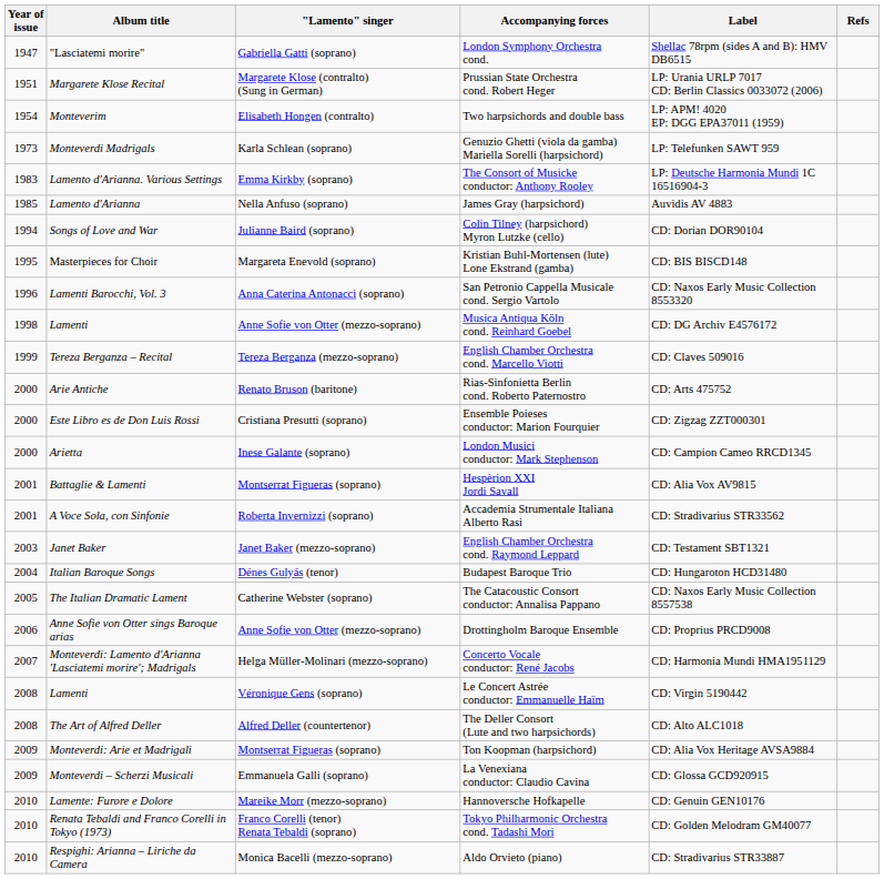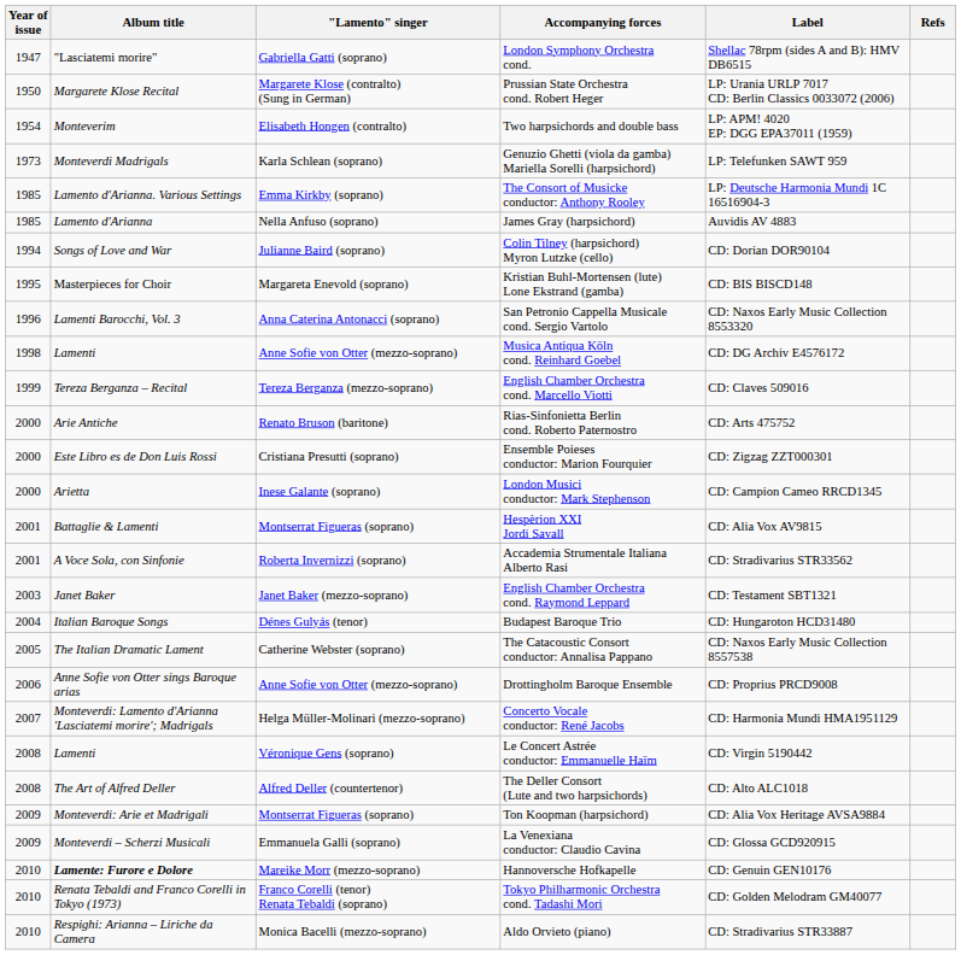 <table class="wikitable">
 <tr>
 <th width= "50">Year of issue</th>
 <th width= "250">Album title</th>
 <th width ="300">"Lamento" singer</th>
 <th width= "250">Accompanying forces</th>
 <th width= "250">Label</th>
 <th width= "50">Refs</th>
 </tr>
 <tr>
 <td align= "center">1947</td>
 <td>"Lasciatemi morire"</td>
 <td><a href='#'>Gabriella Gatti</a> (soprano)</td>
 <td><a href='#'>London Symphony Orchestra</a><br>cond. </td>
 <td><a href='#'>Shellac</a> 78rpm (sides A and B): HMV DB6515</td>
 <td></td>
 </tr>
 <tr>
-<td align= "center">1951</td>
+<td align= "center">1950</td>
 <td><em>Margarete Klose Recital</em></td>
 <td><a href='#'>Margarete Klose</a> (contralto)<br>(Sung in German)</td>
 <td>Prussian State Orchestra<br>cond. Robert Heger</td>
 <td>LP: Urania URLP 7017<br>CD: Berlin Classics 0033072 (2006)</td>
 <td></td>
 </tr>
 <tr>
 <td align= "center">1954</td>
 <td><em>Monteverim</em></td>
 <td><a href='#'>Elisabeth Hongen</a> (contralto)</td>
 <td>Two harpsichords and double bass</td>
 <td>LP: APM! 4020<br>EP: DGG EPA37011 (1959)</td>
 <td></td>
 </tr>
 <tr>
 <td align= "center">1973</td>
 <td><em>Monteverdi Madrigals</em></td>
 <td>Karla Schlean (soprano)</td>
 <td>Genuzio Ghetti (viola da gamba)<br>Mariella Sorelli (harpsichord)</td>
 <td>LP: Telefunken SAWT 959</td>
 <td></td>
 </tr>
 <tr>
-<td align= "center">1983</td>
+<td align= "center">1985</td>
 <td><em>Lamento d'Arianna. Various Settings</em></td>
 <td><a href='#'>Emma Kirkby</a> (soprano)</td>
 <td><a href='#'>The Consort of Musicke</a><br>conductor: <a href='#'>Anthony Rooley</a></td>
 <td>LP: <a href='#'>Deutsche Harmonia Mundi</a> 1C 16516904-3</td>
 <td></td>
 </tr>
 <tr>
 <td align= "center">1985</td>
 <td><em>Lamento d'Arianna</em></td>
 <td>Nella Anfuso (soprano)</td>
 <td>James Gray (harpsichord)</td>
 <td>Auvidis AV 4883</td>
 <td></td>
 </tr>
 <tr>
 <td align= "center">1994</td>
 <td><em>Songs of Love and War</em></td>
 <td><a href='#'>Julianne Baird</a> (soprano)</td>
 <td><a href='#'>Colin Tilney</a> (harpsichord)<br>Myron Lutzke (cello)</td>
 <td>CD: Dorian DOR90104</td>
 <td></td>
 </tr>
 <tr>
 <td align= "center">1995</td>
 <td>Masterpieces for Choir</td>
 <td>Margareta Enevold (soprano)</td>
 <td>Kristian Buhl-Mortensen (lute)<br>Lone Ekstrand (gamba)</td>
 <td>CD: BIS BISCD148</td>
 <td></td>
 </tr>
 <tr>
 <td align= "center">1996</td>
 <td><em>Lamenti Barocchi, Vol. 3</em></td>
 <td><a href='#'>Anna Caterina Antonacci</a> (soprano)</td>
 <td>San Petronio Cappella Musicale<br>cond. Sergio Vartolo</td>
 <td>CD: Naxos Early Music Collection 8553320</td>
 <td></td>
 </tr>
 <tr>
 <td align= "center">1998</td>
 <td><em>Lamenti</em></td>
 <td><a href='#'>Anne Sofie von Otter</a> (mezzo-soprano)</td>
 <td><a href='#'>Musica Antiqua Köln</a><br>cond. <a href='#'>Reinhard Goebel</a></td>
 <td>CD: DG Archiv E4576172</td>
 <td></td>
 </tr>
 <tr>
 <td align= "center">1999</td>
 <td><em>Tereza Berganza – Recital</em></td>
 <td><a href='#'>Tereza Berganza</a> (mezzo-soprano)</td>
 <td><a href='#'>English Chamber Orchestra</a><br>cond. <a href='#'>Marcello Viotti</a></td>
 <td>CD: Claves 509016</td>
 <td></td>
 </tr>
 <tr>
 <td align= "center">2000</td>
 <td><em>Arie Antiche</em></td>
 <td><a href='#'>Renato Bruson</a> (baritone)</td>
 <td>Rias-Sinfonietta Berlin<br>cond. Roberto Paternostro</td>
 <td>CD: Arts 475752</td>
 <td></td>
 </tr>
 <tr>
 <td align= "center">2000</td>
 <td><em>Este Libro es de Don Luis Rossi</em></td>
 <td>Cristiana Presutti (soprano)</td>
 <td>Ensemble Poieses<br>conductor: Marion Fourquier</td>
 <td>CD: Zigzag ZZT000301</td>
 <td></td>
 </tr>
 <tr>
 <td align= "center">2000</td>
 <td><em>Arietta</em></td>
 <td><a href='#'>Inese Galante</a> (soprano)</td>
 <td><a href='#'>London Musici</a><br>conductor: <a href='#'>Mark Stephenson</a></td>
 <td>CD: Campion Cameo RRCD1345</td>
 <td></td>
 </tr>
 <tr>
 <td align= "center">2001</td>
 <td><em>Battaglie & Lamenti</em></td>
 <td><a href='#'>Montserrat Figueras</a> (soprano)</td>
 <td><a href='#'>Hespèrion XXI</a><br><a href='#'>Jordi Savall</a></td>
 <td>CD: Alia Vox AV9815</td>
 <td></td>
 </tr>
 <tr>
 <td align= "center">2001</td>
 <td><em>A Voce Sola, con Sinfonie</em></td>
 <td><a href='#'>Roberta Invernizzi</a> (soprano)</td>
 <td>Accademia Strumentale Italiana<br>Alberto Rasi</td>
 <td>CD: Stradivarius STR33562</td>
 <td></td>
 </tr>
 <tr>
 <td align= "center">2003</td>
 <td><em>Janet Baker</em></td>
 <td><a href='#'>Janet Baker</a> (mezzo-soprano)</td>
 <td><a href='#'>English Chamber Orchestra</a><br>cond. <a href='#'>Raymond Leppard</a></td>
 <td>CD: Testament SBT1321</td>
 <td></td>
 </tr>
 <tr>
 <td align= "center">2004</td>
 <td><em>Italian Baroque Songs</em></td>
 <td><a href='#'>Dénes Gulyás</a> (tenor)</td>
 <td>Budapest Baroque Trio</td>
 <td>CD: Hungaroton HCD31480</td>
 <td></td>
 </tr>
 <tr>
 <td align= "center">2005</td>
 <td><em>The Italian Dramatic Lament</em></td>
 <td>Catherine Webster (soprano)</td>
 <td>The Catacoustic Consort<br>conductor: Annalisa Pappano</td>
 <td>CD: Naxos Early Music Collection 8557538</td>
 <td></td>
 </tr>
 <tr>
 <td align= "center">2006</td>
 <td><em>Anne Sofie von Otter sings Baroque arias</em></td>
 <td><a href='#'>Anne Sofie von Otter</a> (mezzo-soprano)</td>
 <td>Drottingholm Baroque Ensemble</td>
 <td>CD: Proprius PRCD9008</td>
 <td></td>
 </tr>
 <tr>
 <td align= "center">2007</td>
 <td><em>Monteverdi: Lamento d'Arianna 'Lasciatemi morire'; Madrigals</em></td>
 <td>Helga Müller-Molinari (mezzo-soprano)</td>
 <td><a href='#'>Concerto Vocale</a><br>conductor: <a href='#'>René Jacobs</a></td>
 <td>CD: Harmonia Mundi HMA1951129</td>
 <td></td>
 </tr>
 <tr>
 <td align= "center">2008</td>
 <td><em>Lamenti</em></td>
 <td><a href='#'>Véronique Gens</a> (soprano)</td>
 <td>Le Concert Astrée<br>conductor: <a href='#'>Emmanuelle Haïm</a></td>
 <td>CD: Virgin 5190442</td>
 <td></td>
 </tr>
 <tr>
 <td align= "center">2008</td>
 <td><em>The Art of Alfred Deller</em></td>
 <td><a href='#'>Alfred Deller</a> (countertenor)</td>
 <td>The Deller Consort<br>(Lute and two harpsichords)</td>
 <td>CD: Alto ALC1018</td>
 <td></td>
 </tr>
 <tr>
 <td align= "center">2009</td>
 <td><em>Monteverdi: Arie et Madrigali</em></td>
 <td><a href='#'>Montserrat Figueras</a> (soprano)</td>
 <td>Ton Koopman (harpsichord)</td>
 <td>CD: Alia Vox Heritage AVSA9884</td>
 <td></td>
 </tr>
 <tr>
 <td align= "center">2009</td>
 <td><em>Monteverdi – Scherzi Musicali</em></td>
 <td>Emmanuela Galli (soprano)</td>
 <td>La Venexiana<br>conductor: Claudio Cavina</td>
 <td>CD: Glossa GCD920915</td>
 <td></td>
 </tr>
 <tr>
 <td align= "center">2010</td>
-<td><em>Lamente: Furore e Dolore</em></td>
+<td><strong><em>Lamente: Furore e Dolore</em></strong></td>
 <td><a href='#'>Mareike Morr</a> (mezzo-soprano)</td>
 <td>Hannoversche Hofkapelle</td>
 <td>CD: Genuin GEN10176</td>
 <td></td>
 </tr>
 <tr>
 <td align= "center">2010</td>
 <td><em>Renata Tebaldi and Franco Corelli in Tokyo (1973)</em></td>
 <td><a href='#'>Franco Corelli</a> (tenor)<br><a href='#'>Renata Tebaldi</a> (soprano)</td>
 <td><a href='#'>Tokyo Philharmonic Orchestra</a><br>cond. <a href='#'>Tadashi Mori</a></td>
 <td>CD: Golden Melodram GM40077</td>
 <td></td>
 </tr>
 <tr>
 <td align= "center">2010</td>
 <td><em>Respighi: Arianna – Liriche da Camera</em></td>
 <td>Monica Bacelli (mezzo-soprano)</td>
 <td>Aldo Orvieto (piano)</td>
 <td>CD: Stradivarius STR33887</td>
 <td></td>
 </tr>
 </table>
